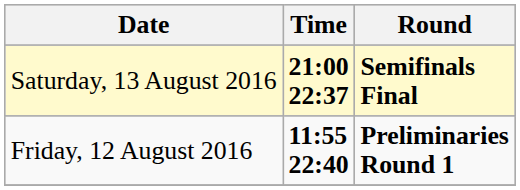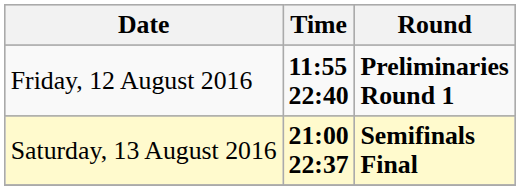 <table class="wikitable">
 <tr>
 <th>Date</th>
 <th>Time</th>
 <th>Round</th>
 </tr>
 <tr>
+<td>Friday, 12 August 2016</td>
+<td><strong>11:55<br>22:40</strong></td>
+<td><strong>Preliminaries<br>Round 1</strong></td>
+</tr>
+<tr>
 <td style=background:lemonchiffon>Saturday, 13 August 2016</td>
 <td style=background:lemonchiffon><strong>21:00<br>22:37</strong></td>
 <td style=background:lemonchiffon><strong>Semifinals<br>Final</strong></td>
 </tr>
 <tr>
-<td>Friday, 12 August 2016</td>
-<td><strong>11:55<br>22:40</strong></td>
-<td><strong>Preliminaries<br>Round 1</strong></td>
-</tr>
-<tr>
 </tr>
 </table>
